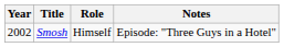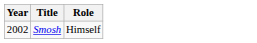 <table class="wikitable sortable">
 <tr>
 <th>Year</th>
 <th>Title</th>
 <th>Role</th>
-<th>Notes</th>
 </tr>
 <tr>
 <td>2002</td>
 <td><em><a href='#'>Smosh</a></em></td>
 <td>Himself</td>
-<td>Episode: "Three Guys in a Hotel"</td>
 </tr>
 </table>
